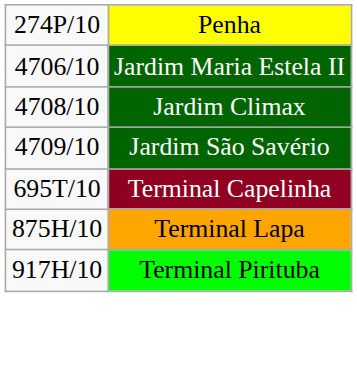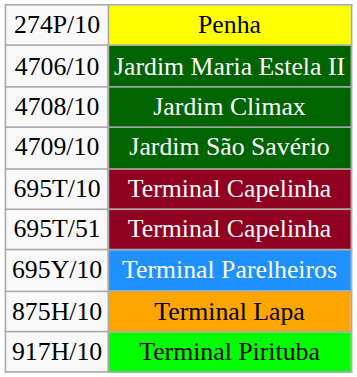 <table class="sortable wikitable" style="margin: 0 auto; text-align:center;">
 <tr>
 <td align="center">274P/10</td>
 <td align="center" bgcolor="yellow">Penha</td>
 </tr>
 <tr>
 <td align="center">4706/10</td>
 <td align="center" bgcolor="#006400" style="color:white">Jardim Maria Estela II</td>
 </tr>
 <tr>
 <td align="center">4708/10</td>
 <td align="center" bgcolor="#006400" style="color:white">Jardim Climax</td>
 </tr>
 <tr>
 <td align="center">4709/10</td>
 <td align="center" bgcolor="#006400" style="color:white">Jardim São Savério</td>
 </tr>
 <tr>
 <td align="center">695T/10</td>
 <td align="center" bgcolor="#900020" style="color:white">Terminal Capelinha</td>
 </tr>
 <tr>
+<td align="center">695T/51</td>
+<td align="center" bgcolor="#900020" style="color:white">Terminal Capelinha</td>
+</tr>
+<tr>
+<td align="center">695Y/10</td>
+<td align="center" bgcolor="#1E90FF" style="color:white">Terminal Parelheiros</td>
+</tr>
+<tr>
 <td align="center">875H/10</td>
 <td align="center" bgcolor="orange">Terminal Lapa</td>
 </tr>
 <tr>
 <td align="center">917H/10</td>
 <td align="center" bgcolor="#00FF00">Terminal Pirituba</td>
 </tr>
 </table>
